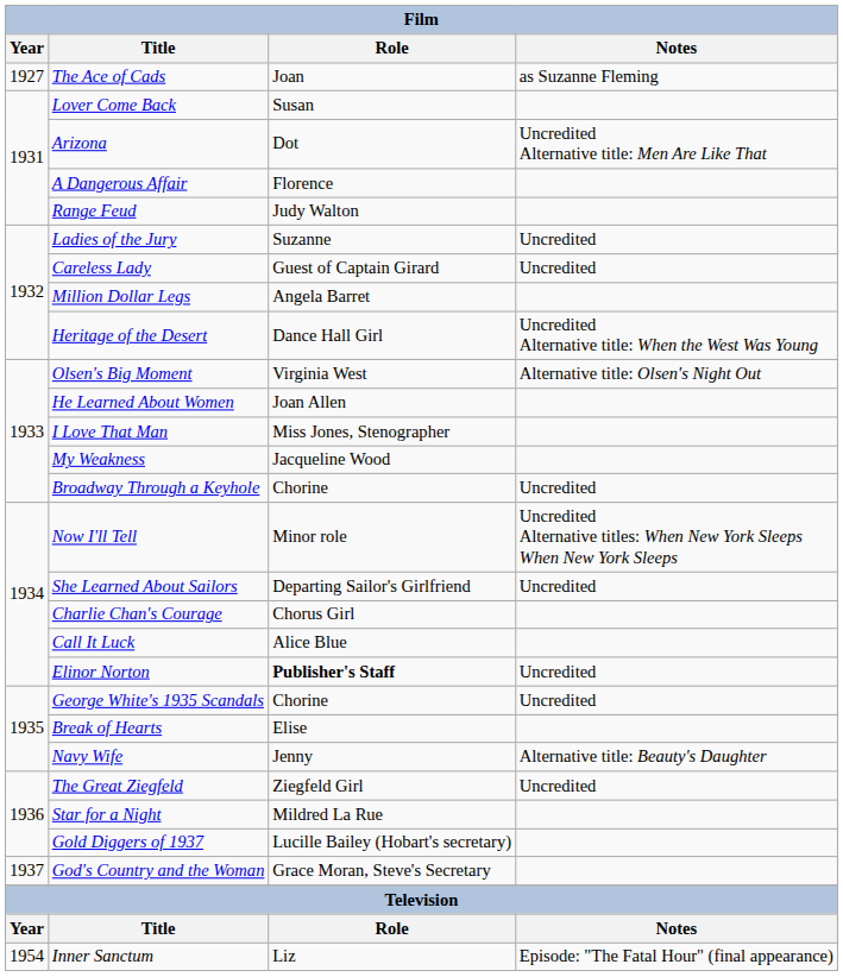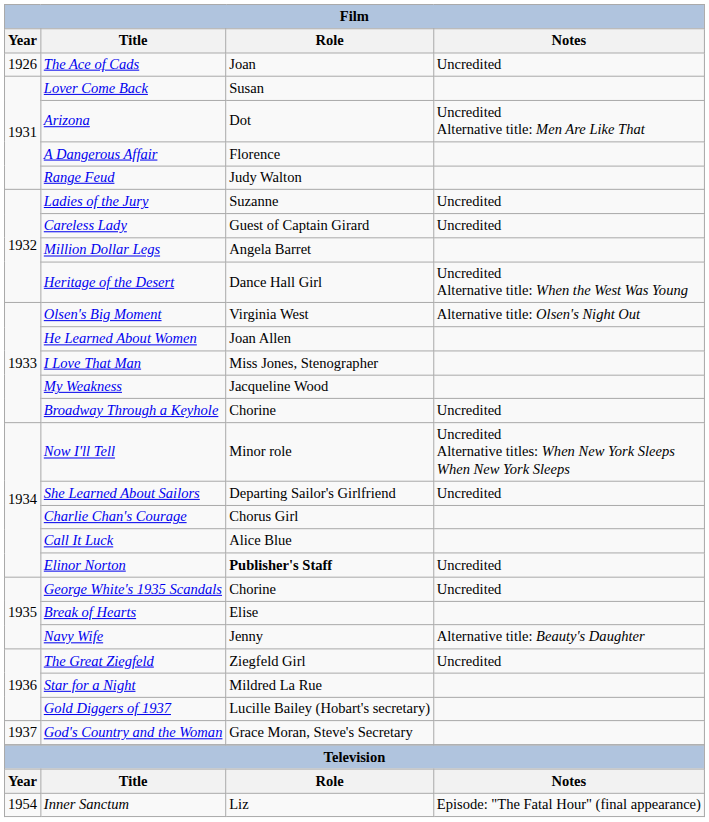 <table class="wikitable" style="font-size: 90%;">
 <tr>
 <th colspan="4" style="background: LightSteelBlue;">Film</th>
 </tr>
 <tr>
 <th>Year</th>
 <th>Title</th>
 <th>Role</th>
 <th>Notes</th>
 </tr>
 <tr>
-<td>1927</td>
+<td>1926</td>
 <td><em><a href='#'>The Ace of Cads</a></em></td>
 <td>Joan</td>
-<td>as Suzanne Fleming</td>
+<td>Uncredited</td>
 </tr>
 <tr>
 <td rowspan=4>1931</td>
 <td><em><a href='#'>Lover Come Back</a></em></td>
 <td>Susan</td>
 <td></td>
 </tr>
 <tr>
 <td><em><a href='#'>Arizona</a></em></td>
 <td>Dot</td>
 <td>Uncredited<br>Alternative title: <em>Men Are Like That</em></td>
 </tr>
 <tr>
 <td><em><a href='#'>A Dangerous Affair</a></em></td>
 <td>Florence</td>
 <td></td>
 </tr>
 <tr>
 <td><em><a href='#'>Range Feud</a></em></td>
 <td>Judy Walton</td>
 <td></td>
 </tr>
 <tr>
 <td rowspan=4>1932</td>
 <td><em><a href='#'>Ladies of the Jury</a></em></td>
 <td>Suzanne</td>
 <td>Uncredited</td>
 </tr>
 <tr>
 <td><em><a href='#'>Careless Lady</a></em></td>
 <td>Guest of Captain Girard</td>
 <td>Uncredited</td>
 </tr>
 <tr>
 <td><em><a href='#'>Million Dollar Legs</a></em></td>
 <td>Angela Barret</td>
 <td></td>
 </tr>
 <tr>
 <td><em><a href='#'>Heritage of the Desert</a></em></td>
 <td>Dance Hall Girl</td>
 <td>Uncredited<br>Alternative title: <em>When the West Was Young</em></td>
 </tr>
 <tr>
 <td rowspan=5>1933</td>
 <td><em><a href='#'>Olsen's Big Moment</a></em></td>
 <td>Virginia West</td>
 <td>Alternative title: <em>Olsen's Night Out</em></td>
 </tr>
 <tr>
 <td><em><a href='#'>He Learned About Women</a></em></td>
 <td>Joan Allen</td>
 <td></td>
 </tr>
 <tr>
 <td><em><a href='#'>I Love That Man</a></em></td>
 <td>Miss Jones, Stenographer</td>
 <td></td>
 </tr>
 <tr>
 <td><em><a href='#'>My Weakness</a></em></td>
 <td>Jacqueline Wood</td>
 <td></td>
 </tr>
 <tr>
 <td><em><a href='#'>Broadway Through a Keyhole</a></em></td>
 <td>Chorine</td>
 <td>Uncredited</td>
 </tr>
 <tr>
 <td rowspan=5>1934</td>
 <td><em><a href='#'>Now I'll Tell</a></em></td>
 <td>Minor role</td>
 <td>Uncredited<br>Alternative titles: <em>When New York Sleeps</em><br><em>When New York Sleeps</em></td>
 </tr>
 <tr>
 <td><em><a href='#'>She Learned About Sailors</a></em></td>
 <td>Departing Sailor's Girlfriend</td>
 <td>Uncredited</td>
 </tr>
 <tr>
 <td><em><a href='#'>Charlie Chan's Courage</a></em></td>
 <td>Chorus Girl</td>
 <td></td>
 </tr>
 <tr>
 <td><em><a href='#'>Call It Luck</a></em></td>
 <td>Alice Blue</td>
 <td></td>
 </tr>
 <tr>
 <td><em><a href='#'>Elinor Norton</a></em></td>
 <td><strong>Publisher's Staff</strong></td>
 <td>Uncredited</td>
 </tr>
 <tr>
 <td rowspan=3>1935</td>
 <td><em><a href='#'>George White's 1935 Scandals</a></em></td>
 <td>Chorine</td>
 <td>Uncredited</td>
 </tr>
 <tr>
 <td><em><a href='#'>Break of Hearts</a></em></td>
 <td>Elise</td>
 <td></td>
 </tr>
 <tr>
 <td><em><a href='#'>Navy Wife</a></em></td>
 <td>Jenny</td>
 <td>Alternative title: <em>Beauty's Daughter</em></td>
 </tr>
 <tr>
 <td rowspan=3>1936</td>
 <td><em><a href='#'>The Great Ziegfeld</a></em></td>
 <td>Ziegfeld Girl</td>
 <td>Uncredited</td>
 </tr>
 <tr>
 <td><em><a href='#'>Star for a Night</a></em></td>
 <td>Mildred La Rue</td>
 <td></td>
 </tr>
 <tr>
 <td><em><a href='#'>Gold Diggers of 1937</a></em></td>
 <td>Lucille Bailey (Hobart's secretary)</td>
 <td></td>
 </tr>
 <tr>
 <td>1937</td>
 <td><em><a href='#'>God's Country and the Woman</a></em></td>
 <td>Grace Moran, Steve's Secretary</td>
 <td></td>
 </tr>
 <tr>
 </tr>
 <tr>
 <th colspan="4" style="background: LightSteelBlue;">Television</th>
 </tr>
 <tr>
 <th>Year</th>
 <th>Title</th>
 <th>Role</th>
 <th>Notes</th>
 </tr>
 <tr>
 <td>1954</td>
 <td><em>Inner Sanctum</em></td>
 <td>Liz</td>
 <td>Episode: "The Fatal Hour" (final appearance)</td>
 </tr>
 </table>
